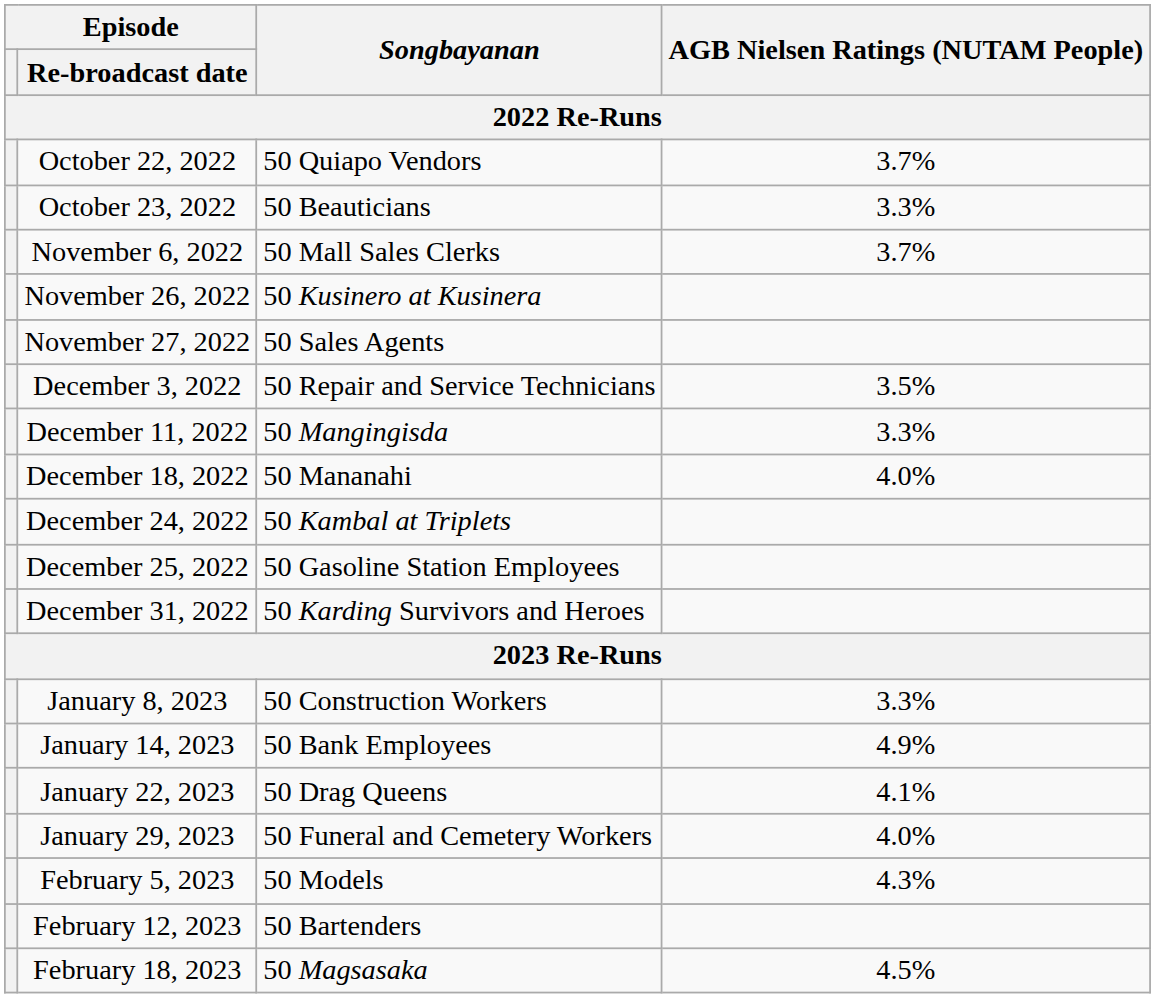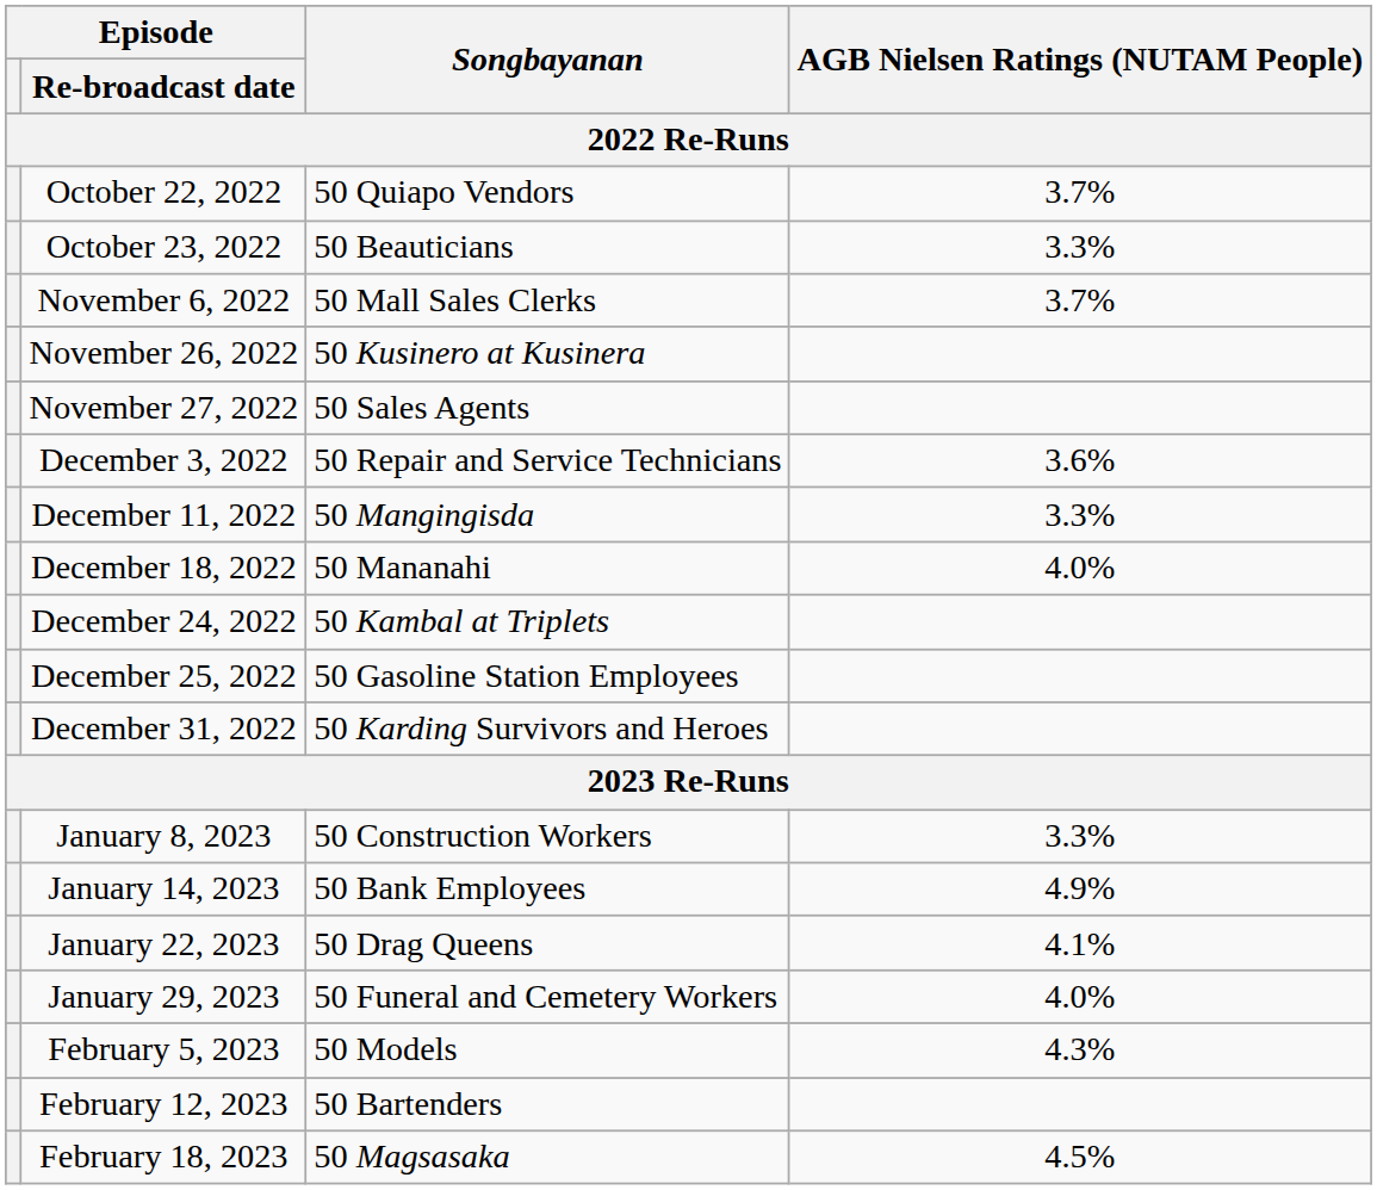 <table class="wikitable plainrowheaders" style="text-align:center;">
 <tr>
 <th colspan="2">Episode</th>
 <th rowspan="2"><em>Songbayanan</em></th>
 <th rowspan="2">AGB Nielsen Ratings (NUTAM People)</th>
 </tr>
 <tr>
 <th></th>
 <th>Re-broadcast date</th>
 </tr>
 <tr>
 <th colspan="4">2022 Re-Runs</th>
 </tr>
 <tr>
 <th></th>
 <td>October 22, 2022</td>
 <td align=left>50 Quiapo Vendors</td>
 <td>3.7%</td>
 </tr>
 <tr>
 <th></th>
 <td>October 23, 2022</td>
 <td align=left>50 Beauticians</td>
 <td>3.3%</td>
 </tr>
 <tr>
 <th></th>
 <td>November 6, 2022</td>
 <td align=left>50 Mall Sales Clerks</td>
 <td>3.7%</td>
 </tr>
 <tr>
 <th></th>
 <td>November 26, 2022</td>
 <td align=left>50 <em>Kusinero at Kusinera</em></td>
 <td></td>
 </tr>
 <tr>
 <th></th>
 <td>November 27, 2022</td>
 <td align=left>50 Sales Agents</td>
 <td></td>
 </tr>
 <tr>
 <th></th>
 <td>December 3, 2022</td>
 <td align=left>50 Repair and Service Technicians</td>
-<td>3.5%</td>
+<td>3.6%</td>
 </tr>
 <tr>
 <th></th>
 <td>December 11, 2022</td>
 <td align=left>50 <em>Mangingisda</em></td>
 <td>3.3%</td>
 </tr>
 <tr>
 <th></th>
 <td>December 18, 2022</td>
 <td align=left>50 Mananahi</td>
 <td>4.0%</td>
 </tr>
 <tr>
 <th></th>
 <td>December 24, 2022</td>
 <td align=left>50 <em>Kambal at Triplets</em></td>
 <td></td>
 </tr>
 <tr>
 <th></th>
 <td>December 25, 2022</td>
 <td align=left>50 Gasoline Station Employees</td>
 <td></td>
 </tr>
 <tr>
 <th></th>
 <td>December 31, 2022</td>
 <td align=left>50 <em>Karding</em> Survivors and Heroes</td>
 <td></td>
 </tr>
 <tr>
 <th colspan="4">2023 Re-Runs</th>
 </tr>
 <tr>
 <th></th>
 <td>January 8, 2023</td>
 <td align=left>50 Construction Workers</td>
 <td>3.3%</td>
 </tr>
 <tr>
 <th></th>
 <td>January 14, 2023</td>
 <td align=left>50 Bank Employees</td>
 <td>4.9%</td>
 </tr>
 <tr>
 <th></th>
 <td>January 22, 2023</td>
 <td align=left>50 Drag Queens</td>
 <td>4.1%</td>
 </tr>
 <tr>
 <th></th>
 <td>January 29, 2023</td>
 <td align=left>50 Funeral and Cemetery Workers</td>
 <td>4.0%</td>
 </tr>
 <tr>
 <th></th>
 <td>February 5, 2023</td>
 <td align=left>50 Models</td>
 <td>4.3%</td>
 </tr>
 <tr>
 <th></th>
 <td>February 12, 2023</td>
 <td align=left>50 Bartenders</td>
 <td></td>
 </tr>
 <tr>
 <th></th>
 <td>February 18, 2023</td>
 <td align=left>50 <em>Magsasaka</em></td>
 <td>4.5%</td>
 </tr>
 </table>
